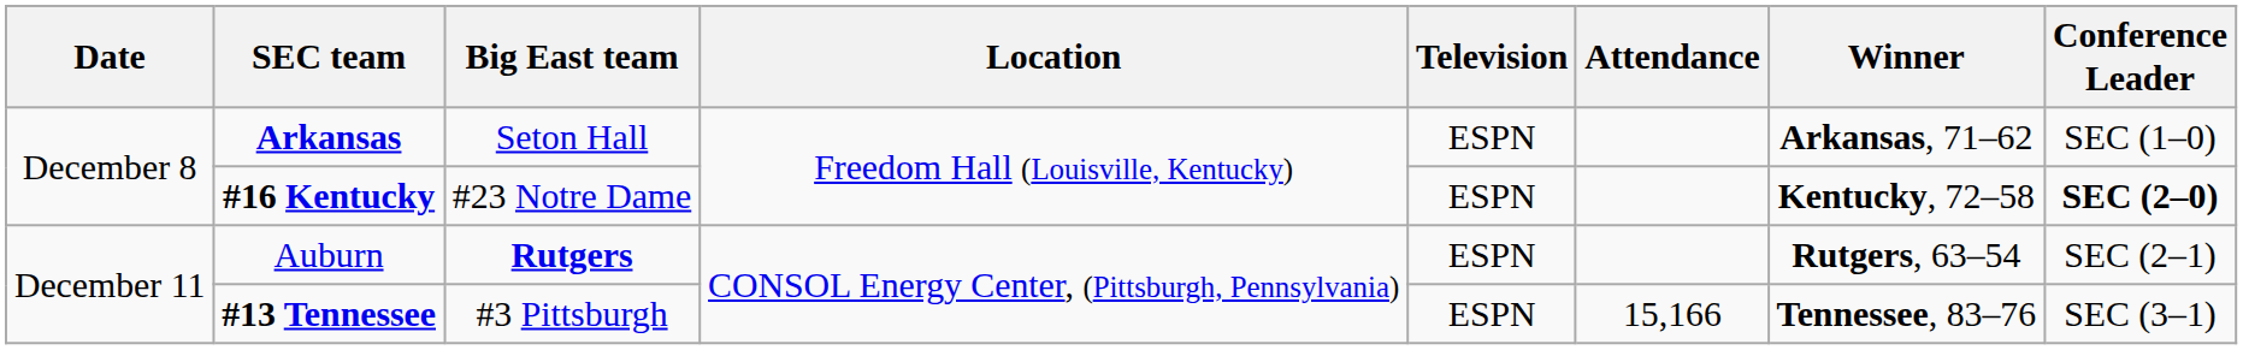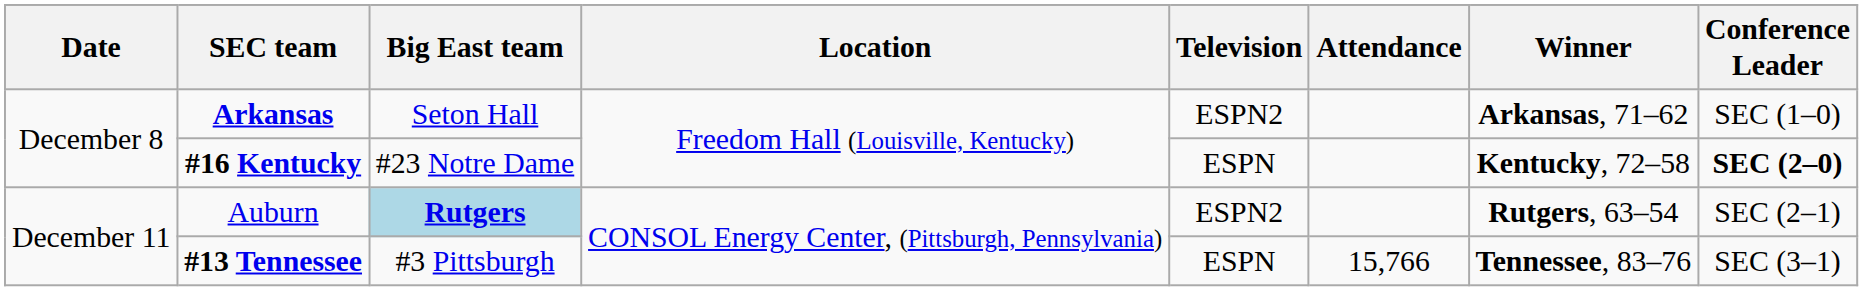 <table class="wikitable" style="font-size: 95%; text-align:center;">
 <tr>
 <th>Date</th>
 <th>SEC team</th>
 <th>Big East team</th>
 <th>Location</th>
 <th>Television</th>
 <th>Attendance</th>
 <th>Winner</th>
 <th>Conference<br>Leader</th>
 </tr>
 <tr>
 <td rowspan=2>December 8</td>
 <td><strong><a href='#'>Arkansas</a></strong></td>
 <td><a href='#'>Seton Hall</a></td>
 <td rowspan=2><a href='#'>Freedom Hall</a> <small>(<a href='#'>Louisville, Kentucky</a>)</small></td>
-<td>ESPN</td>
+<td>ESPN2</td>
 <td></td>
 <td><strong>Arkansas</strong>, 71–62</td>
 <td>SEC (1–0)</td>
 </tr>
 <tr>
 <td><strong>#16 <a href='#'>Kentucky</a></strong></td>
 <td>#23 <a href='#'>Notre Dame</a></td>
 <td>ESPN</td>
 <td></td>
 <td><strong>Kentucky</strong>, 72–58</td>
 <td><strong>SEC (2–0)</strong></td>
 </tr>
 <tr>
 <td rowspan=2>December 11</td>
 <td><a href='#'>Auburn</a></td>
-<td><strong><a href='#'>Rutgers</a></strong></td>
+<td style="background: lightblue;"><strong><a href='#'>Rutgers</a></strong></td>
 <td rowspan=2><a href='#'>CONSOL Energy Center</a>, <small>(<a href='#'>Pittsburgh, Pennsylvania</a>)</small></td>
-<td>ESPN</td>
+<td>ESPN2</td>
 <td></td>
 <td><strong>Rutgers</strong>, 63–54</td>
 <td>SEC (2–1)</td>
 </tr>
 <tr>
 <td><strong>#13 <a href='#'>Tennessee</a></strong></td>
 <td>#3 <a href='#'>Pittsburgh</a></td>
 <td>ESPN</td>
-<td>15,166</td>
+<td>15,766</td>
 <td><strong>Tennessee</strong>, 83–76 </td>
 <td>SEC (3–1)</td>
 </tr>
 </table>
